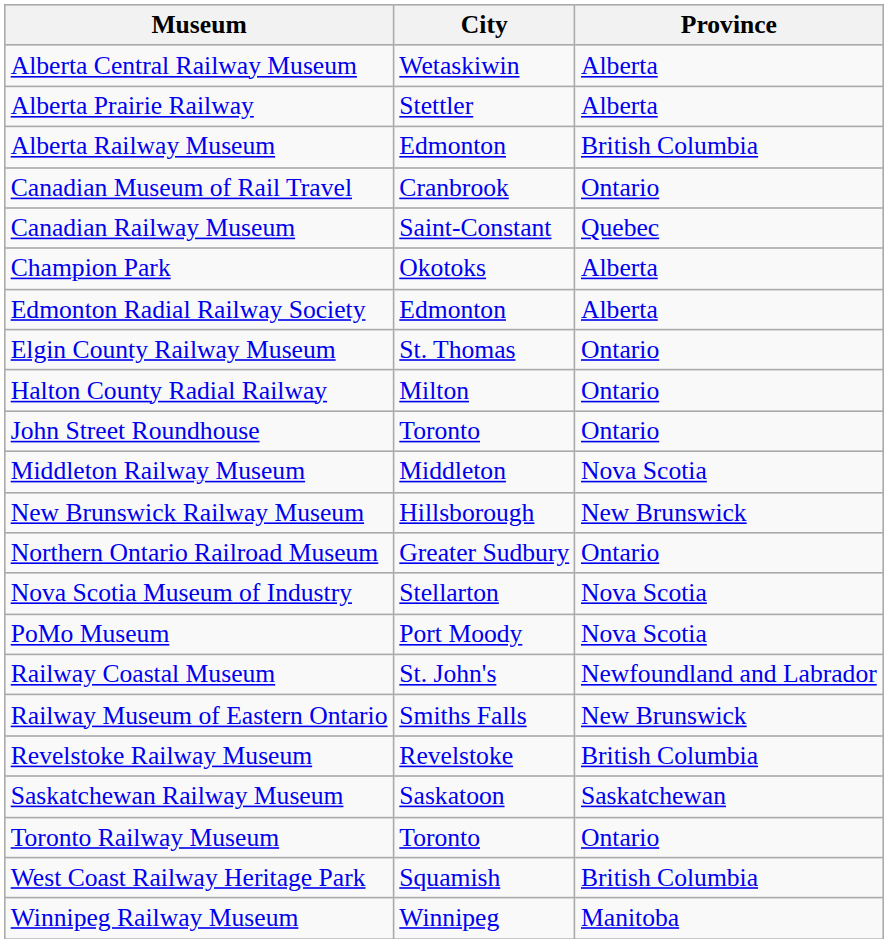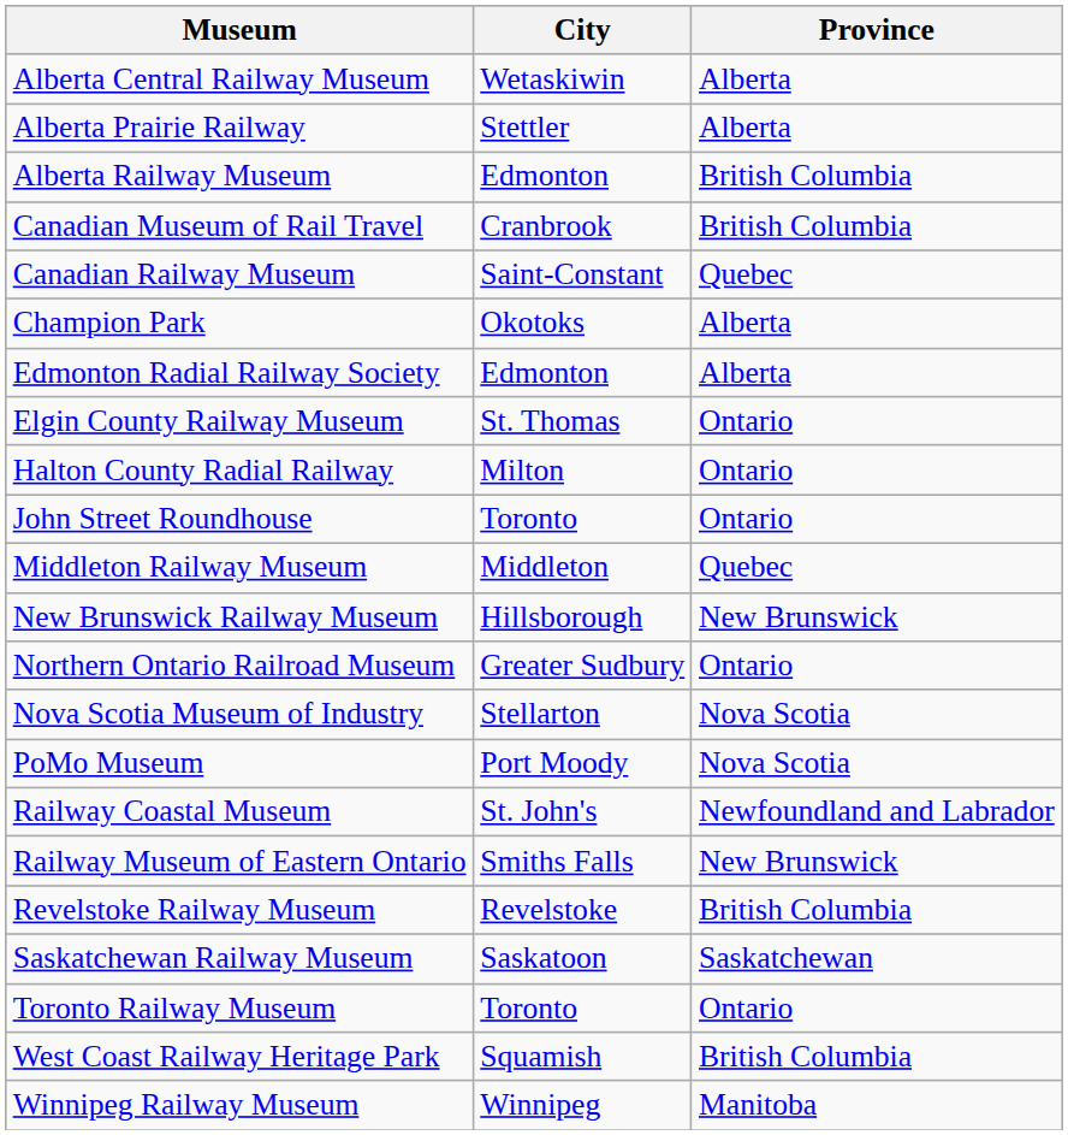 <table class="wikitable sortable">
 <tr>
 <th>Museum</th>
 <th>City</th>
 <th>Province</th>
 </tr>
 <tr>
 <td><a href='#'>Alberta Central Railway Museum</a></td>
 <td><a href='#'>Wetaskiwin</a></td>
 <td><a href='#'>Alberta</a></td>
 </tr>
 <tr>
 <td><a href='#'>Alberta Prairie Railway</a></td>
 <td><a href='#'>Stettler</a></td>
 <td><a href='#'>Alberta</a></td>
 </tr>
 <tr>
 <td><a href='#'>Alberta Railway Museum</a></td>
 <td><a href='#'>Edmonton</a></td>
 <td><a href='#'>British Columbia</a></td>
 </tr>
 <tr>
 <td><a href='#'>Canadian Museum of Rail Travel</a></td>
 <td><a href='#'>Cranbrook</a></td>
-<td><a href='#'>Ontario</a></td>
+<td><a href='#'>British Columbia</a></td>
 </tr>
 <tr>
 <td><a href='#'>Canadian Railway Museum</a></td>
 <td><a href='#'>Saint-Constant</a></td>
 <td><a href='#'>Quebec</a></td>
 </tr>
 <tr>
 <td><a href='#'>Champion Park</a></td>
 <td><a href='#'>Okotoks</a></td>
 <td><a href='#'>Alberta</a></td>
 </tr>
 <tr>
 <td><a href='#'>Edmonton Radial Railway Society</a></td>
 <td><a href='#'>Edmonton</a></td>
 <td><a href='#'>Alberta</a></td>
 </tr>
 <tr>
 <td><a href='#'>Elgin County Railway Museum</a></td>
 <td><a href='#'>St. Thomas</a></td>
 <td><a href='#'>Ontario</a></td>
 </tr>
 <tr>
 <td><a href='#'>Halton County Radial Railway</a></td>
 <td><a href='#'>Milton</a></td>
 <td><a href='#'>Ontario</a></td>
 </tr>
 <tr>
 <td><a href='#'>John Street Roundhouse</a></td>
 <td><a href='#'>Toronto</a></td>
 <td><a href='#'>Ontario</a></td>
 </tr>
 <tr>
 <td><a href='#'>Middleton Railway Museum</a></td>
 <td><a href='#'>Middleton</a></td>
-<td><a href='#'>Nova Scotia</a></td>
+<td><a href='#'>Quebec</a></td>
 </tr>
 <tr>
 <td><a href='#'>New Brunswick Railway Museum</a></td>
 <td><a href='#'>Hillsborough</a></td>
 <td><a href='#'>New Brunswick</a></td>
 </tr>
 <tr>
 <td><a href='#'>Northern Ontario Railroad Museum</a></td>
 <td><a href='#'>Greater Sudbury</a></td>
 <td><a href='#'>Ontario</a></td>
 </tr>
 <tr>
 <td><a href='#'>Nova Scotia Museum of Industry</a></td>
 <td><a href='#'>Stellarton</a></td>
 <td><a href='#'>Nova Scotia</a></td>
 </tr>
 <tr>
 <td><a href='#'>PoMo Museum</a></td>
 <td><a href='#'>Port Moody</a></td>
 <td><a href='#'>Nova Scotia</a></td>
 </tr>
 <tr>
 <td><a href='#'>Railway Coastal Museum</a></td>
 <td><a href='#'>St. John's</a></td>
 <td><a href='#'>Newfoundland and Labrador</a></td>
 </tr>
 <tr>
 <td><a href='#'>Railway Museum of Eastern Ontario</a></td>
 <td><a href='#'>Smiths Falls</a></td>
 <td><a href='#'>New Brunswick</a></td>
 </tr>
 <tr>
 <td><a href='#'>Revelstoke Railway Museum</a></td>
 <td><a href='#'>Revelstoke</a></td>
 <td><a href='#'>British Columbia</a></td>
 </tr>
 <tr>
 <td><a href='#'>Saskatchewan Railway Museum</a></td>
 <td><a href='#'>Saskatoon</a></td>
 <td><a href='#'>Saskatchewan</a></td>
 </tr>
 <tr>
 <td><a href='#'>Toronto Railway Museum</a></td>
 <td><a href='#'>Toronto</a></td>
 <td><a href='#'>Ontario</a></td>
 </tr>
 <tr>
 <td><a href='#'>West Coast Railway Heritage Park</a></td>
 <td><a href='#'>Squamish</a></td>
 <td><a href='#'>British Columbia</a></td>
 </tr>
 <tr>
 <td><a href='#'>Winnipeg Railway Museum</a></td>
 <td><a href='#'>Winnipeg</a></td>
 <td><a href='#'>Manitoba</a></td>
 </tr>
 </table>
